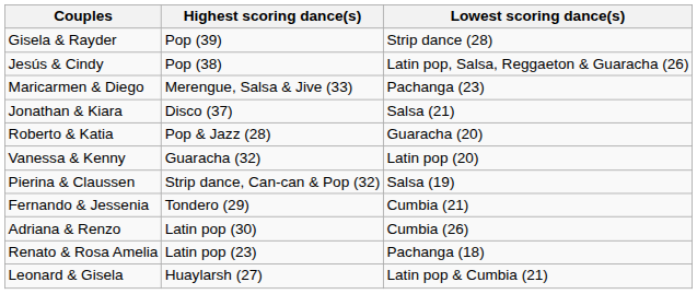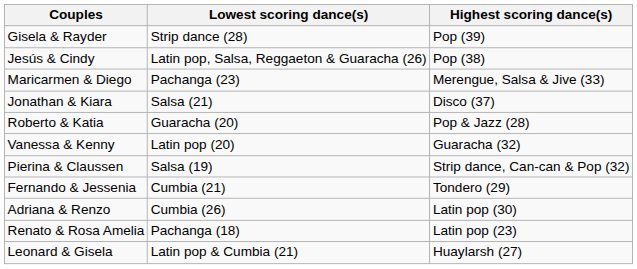 <table class="wikitable">
 <tr>
 <th>Couples</th>
+<th>Lowest scoring dance(s)</th>
 <th>Highest scoring dance(s)</th>
-<th>Lowest scoring dance(s)</th>
 </tr>
 <tr>
 <td>Gisela & Rayder</td>
+<td>Strip dance (28)</td>
 <td>Pop (39)</td>
-<td>Strip dance (28)</td>
 </tr>
 <tr>
 <td>Jesús & Cindy</td>
+<td>Latin pop, Salsa, Reggaeton & Guaracha (26)</td>
 <td>Pop (38)</td>
-<td>Latin pop, Salsa, Reggaeton & Guaracha (26)</td>
 </tr>
 <tr>
 <td>Maricarmen & Diego</td>
+<td>Pachanga (23)</td>
 <td>Merengue, Salsa & Jive (33)</td>
-<td>Pachanga (23)</td>
 </tr>
 <tr>
 <td>Jonathan & Kiara</td>
+<td>Salsa (21)</td>
 <td>Disco (37)</td>
-<td>Salsa (21)</td>
 </tr>
 <tr>
 <td>Roberto & Katia</td>
+<td>Guaracha (20)</td>
 <td>Pop & Jazz (28)</td>
-<td>Guaracha (20)</td>
 </tr>
 <tr>
 <td>Vanessa & Kenny</td>
+<td>Latin pop (20)</td>
 <td>Guaracha (32)</td>
-<td>Latin pop (20)</td>
 </tr>
 <tr>
 <td>Pierina & Claussen</td>
+<td>Salsa (19)</td>
 <td>Strip dance, Can-can & Pop (32)</td>
-<td>Salsa (19)</td>
 </tr>
 <tr>
 <td>Fernando & Jessenia</td>
+<td>Cumbia (21)</td>
 <td>Tondero (29)</td>
-<td>Cumbia (21)</td>
 </tr>
 <tr>
 <td>Adriana & Renzo</td>
+<td>Cumbia (26)</td>
 <td>Latin pop (30)</td>
-<td>Cumbia (26)</td>
 </tr>
 <tr>
 <td>Renato & Rosa Amelia</td>
+<td>Pachanga (18)</td>
 <td>Latin pop (23)</td>
-<td>Pachanga (18)</td>
 </tr>
 <tr>
 <td>Leonard & Gisela</td>
+<td>Latin pop & Cumbia (21)</td>
 <td>Huaylarsh (27)</td>
-<td>Latin pop & Cumbia (21)</td>
 </tr>
 </table>
